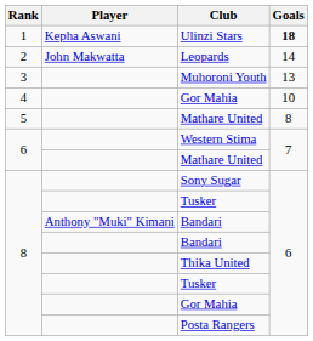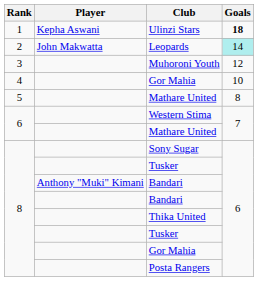 <table class="wikitable">
 <tr>
 <th>Rank</th>
 <th>Player</th>
 <th>Club</th>
 <th>Goals</th>
 </tr>
 <tr>
 <td style="text-align:center;">1</td>
 <td> <a href='#'>Kepha Aswani</a></td>
 <td><a href='#'>Ulinzi Stars</a></td>
 <td style="text-align:center;"><strong>18</strong></td>
 </tr>
 <tr>
 <td align=center>2</td>
 <td> <a href='#'>John Makwatta</a></td>
 <td><a href='#'>Leopards</a></td>
-<td align=center>14</td>
+<td align=center style="background: paleturquoise;">14</td>
 </tr>
 <tr>
 <td style="text-align:center;">3</td>
 <td> </td>
 <td><a href='#'>Muhoroni Youth</a></td>
-<td style="text-align:center;">13</td>
+<td style="text-align:center;">12</td>
 </tr>
 <tr>
 <td style="text-align:center;">4</td>
 <td> </td>
 <td><a href='#'>Gor Mahia</a></td>
 <td style="text-align:center;">10</td>
 </tr>
 <tr>
 <td style="text-align:center;">5</td>
 <td> </td>
 <td><a href='#'>Mathare United</a></td>
 <td style="text-align:center;">8</td>
 </tr>
 <tr>
 <td rowspan="2" style="text-align:center;">6</td>
 <td> </td>
 <td><a href='#'>Western Stima</a></td>
 <td rowspan="2" style="text-align:center;">7</td>
 </tr>
 <tr>
 <td> </td>
 <td><a href='#'>Mathare United</a></td>
 </tr>
 <tr>
 <td rowspan="8" style="text-align:center;">8</td>
 <td> </td>
 <td><a href='#'>Sony Sugar</a></td>
 <td rowspan="8" style="text-align:center;">6</td>
 </tr>
 <tr>
 <td> </td>
 <td><a href='#'>Tusker</a></td>
 </tr>
 <tr>
 <td> <a href='#'>Anthony "Muki" Kimani</a></td>
 <td><a href='#'>Bandari</a></td>
 </tr>
 <tr>
 <td> </td>
 <td><a href='#'>Bandari</a></td>
 </tr>
 <tr>
 <td> </td>
 <td><a href='#'>Thika United</a></td>
 </tr>
 <tr>
 <td> </td>
 <td><a href='#'>Tusker</a></td>
 </tr>
 <tr>
 <td> </td>
 <td><a href='#'>Gor Mahia</a></td>
 </tr>
 <tr>
 <td> </td>
 <td><a href='#'>Posta Rangers</a></td>
 </tr>
 </table>
